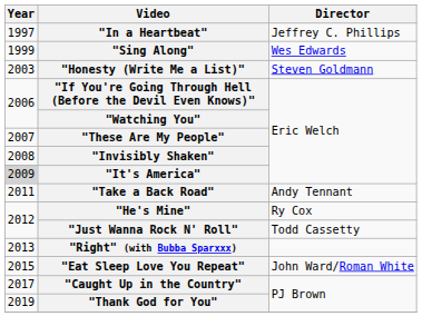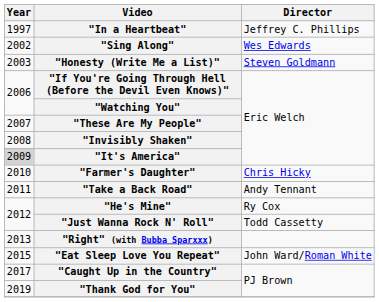 <table class="wikitable plainrowheaders">
 <tr>
 <th>Year</th>
 <th style="width:20em;">Video</th>
 <th>Director</th>
 </tr>
 <tr>
 <td>1997</td>
 <th scope="row">"In a Heartbeat"</th>
 <td>Jeffrey C. Phillips</td>
 </tr>
 <tr>
-<td>1999</td>
+<td>2002</td>
 <th scope="row">"Sing Along"</th>
 <td><a href='#'>Wes Edwards</a></td>
 </tr>
 <tr>
 <td>2003</td>
 <th scope="row">"Honesty (Write Me a List)"</th>
 <td><a href='#'>Steven Goldmann</a></td>
 </tr>
 <tr>
 <td rowspan="2">2006</td>
 <th scope="row">"If You're Going Through Hell<br>(Before the Devil Even Knows)"</th>
 <td rowspan="5">Eric Welch</td>
 </tr>
 <tr>
 <th scope="row">"Watching You"</th>
 </tr>
 <tr>
 <td>2007</td>
 <th scope="row">"These Are My People"</th>
 </tr>
 <tr>
 <td>2008</td>
 <th scope="row">"Invisibly Shaken"</th>
 </tr>
 <tr>
 <td style="background: lightgrey;">2009</td>
 <th scope="row">"It's America"</th>
+</tr>
+<tr>
+<td>2010</td>
+<th scope="row">"Farmer's Daughter"</th>
+<td><a href='#'>Chris Hicky</a></td>
 </tr>
 <tr>
 <td>2011</td>
 <th scope="row">"Take a Back Road"</th>
 <td>Andy Tennant</td>
 </tr>
 <tr>
 <td rowspan="2">2012</td>
 <th scope="row">"He's Mine"</th>
 <td>Ry Cox</td>
 </tr>
 <tr>
 <th scope="row">"Just Wanna Rock N' Roll"</th>
 <td>Todd Cassetty</td>
 </tr>
 <tr>
 <td>2013</td>
 <th scope="row">"Right" <small>(with <a href='#'>Bubba Sparxxx</a>)</small></th>
 <td></td>
 </tr>
 <tr>
 <td>2015</td>
 <th scope="row">"Eat Sleep Love You Repeat"</th>
 <td>John Ward/<a href='#'>Roman White</a></td>
 </tr>
 <tr>
 <td>2017</td>
 <th scope="row">"Caught Up in the Country"</th>
 <td rowspan="2">PJ Brown</td>
 </tr>
 <tr>
 <td>2019</td>
 <th scope="row">"Thank God for You"</th>
 </tr>
 <tr>
 </tr>
 </table>
